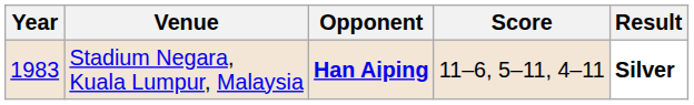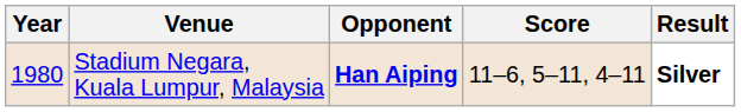 <table class="sortable wikitable" style="font-size: 90%;">
 <tr>
 <th>Year</th>
 <th>Venue</th>
 <th>Opponent</th>
 <th>Score</th>
 <th>Result</th>
 </tr>
 <tr style="background:#F3E6D7">
-<td align="center"><a href='#'>1983</a></td>
+<td align="center"><a href='#'>1980</a></td>
 <td align="left"><a href='#'>Stadium Negara</a>, <br><a href='#'>Kuala Lumpur</a>, <a href='#'>Malaysia</a></td>
 <td align="left"><strong> <a href='#'>Han Aiping</a></strong></td>
 <td align="left">11–6, 5–11, 4–11</td>
 <td style="text-align:left; background:white"> <strong>Silver</strong></td>
 </tr>
 </table>
